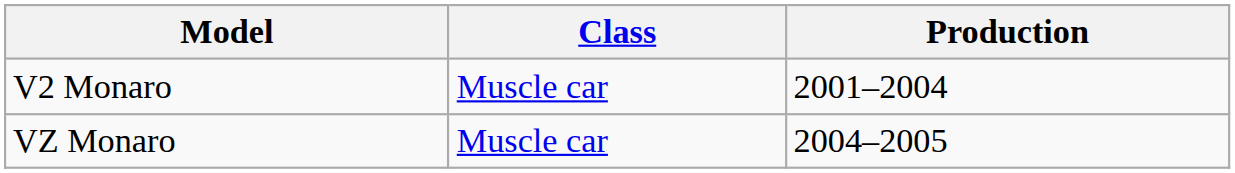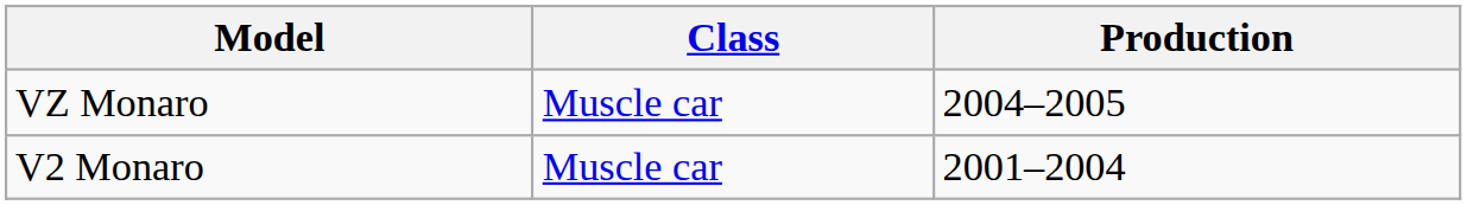 <table class="wikitable">
 <tr>
 <th style="width:200px;">Model</th>
 <th style="width:150px;"><a href='#'>Class</a></th>
 <th style="width:200px;">Production</th>
 </tr>
 <tr>
+<td valign="top">VZ Monaro</td>
+<td valign="top"><a href='#'>Muscle car</a></td>
+<td valign="top">2004–2005</td>
+</tr>
+<tr>
 <td valign="top">V2 Monaro</td>
 <td valign="top"><a href='#'>Muscle car</a></td>
 <td valign="top">2001–2004</td>
 </tr>
-<tr>
-<td valign="top">VZ Monaro</td>
-<td valign="top"><a href='#'>Muscle car</a></td>
-<td valign="top">2004–2005</td>
-</tr>
 </table>
